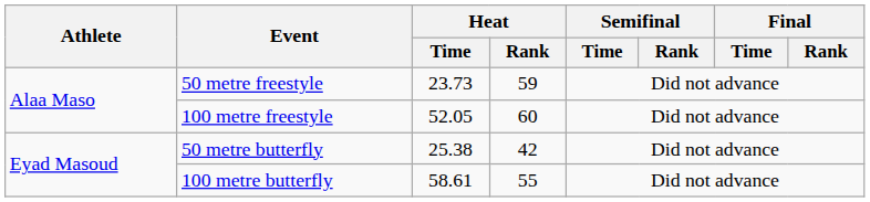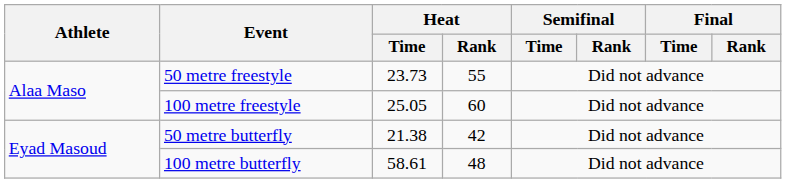 <table class="wikitable" style="text-align:center; font-size:90%; width:50%;">
 <tr>
 <th rowspan="2">Athlete</th>
 <th rowspan="2">Event</th>
 <th colspan="2">Heat</th>
 <th colspan="2">Semifinal</th>
 <th colspan="2">Final</th>
 </tr>
 <tr style="font-size:95%">
 <th>Time</th>
 <th>Rank</th>
 <th>Time</th>
 <th>Rank</th>
 <th>Time</th>
 <th>Rank</th>
 </tr>
 <tr>
 <td align=left rowspan=2><a href='#'>Alaa Maso</a></td>
 <td align=left><a href='#'>50 metre freestyle</a></td>
 <td>23.73</td>
-<td>59</td>
+<td>55</td>
 <td colspan=4>Did not advance</td>
 </tr>
 <tr>
 <td align=left><a href='#'>100 metre freestyle</a></td>
-<td>52.05</td>
+<td>25.05</td>
 <td>60</td>
 <td colspan=4>Did not advance</td>
 </tr>
 <tr>
 <td align=left rowspan=2><a href='#'>Eyad Masoud</a></td>
 <td align=left><a href='#'>50 metre butterfly</a></td>
-<td>25.38</td>
+<td>21.38</td>
 <td>42</td>
 <td colspan=4>Did not advance</td>
 </tr>
 <tr>
 <td align=left><a href='#'>100 metre butterfly</a></td>
 <td>58.61</td>
-<td>55</td>
+<td>48</td>
 <td colspan=4>Did not advance</td>
 </tr>
 </table>
